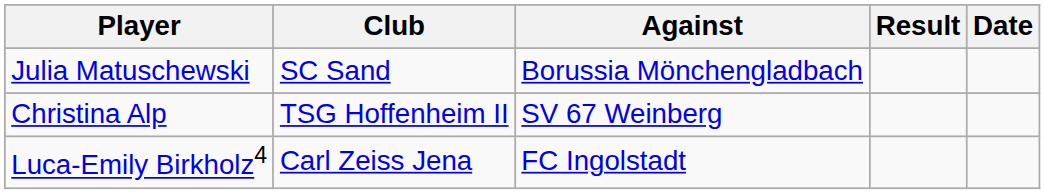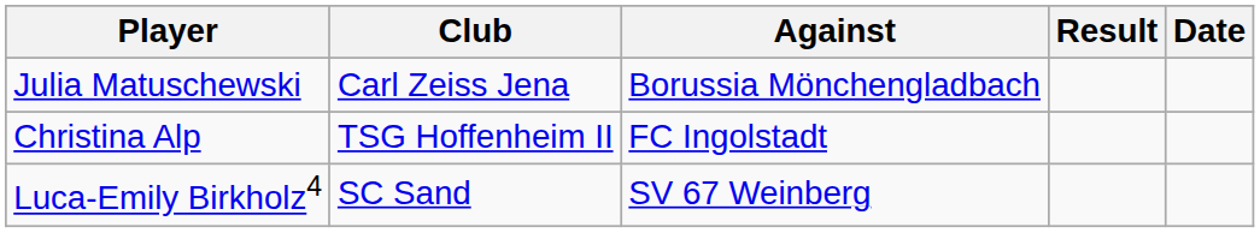 <table class="wikitable sortable">
 <tr>
 <th>Player</th>
 <th>Club</th>
 <th>Against</th>
 <th style="text-align:center">Result</th>
 <th>Date</th>
 </tr>
 <tr>
 <td> <a href='#'>Julia Matuschewski</a></td>
-<td><a href='#'>SC Sand</a></td>
+<td><a href='#'>Carl Zeiss Jena</a></td>
 <td><a href='#'>Borussia Mönchengladbach</a></td>
 <td style="text-align:center"></td>
 <td></td>
 </tr>
 <tr>
 <td> <a href='#'>Christina Alp</a></td>
 <td><a href='#'>TSG Hoffenheim II</a></td>
-<td><a href='#'>SV 67 Weinberg</a></td>
+<td><a href='#'>FC Ingolstadt</a></td>
 <td style="text-align:center"></td>
 <td></td>
 </tr>
 <tr>
 <td> <a href='#'>Luca-Emily Birkholz</a><sup>4</sup></td>
-<td><a href='#'>Carl Zeiss Jena</a></td>
-<td><a href='#'>FC Ingolstadt</a></td>
+<td><a href='#'>SC Sand</a></td>
+<td><a href='#'>SV 67 Weinberg</a></td>
 <td style="text-align:center"></td>
 <td></td>
 </tr>
 </table>
